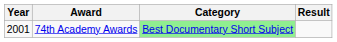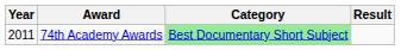 <table class="wikitable plainrowheaders" style="text-align:center;">
 <tr>
 <th>Year</th>
 <th>Award</th>
 <th>Category</th>
 <th>Result</th>
 </tr>
 <tr>
-<td rowspan="1">2001</td>
+<td rowspan="1">2011</td>
 <td rowspan="1"><a href='#'>74th Academy Awards</a></td>
 <td style="background: lightgreen;"><a href='#'>Best Documentary Short Subject</a></td>
 <td></td>
 </tr>
 </table>
